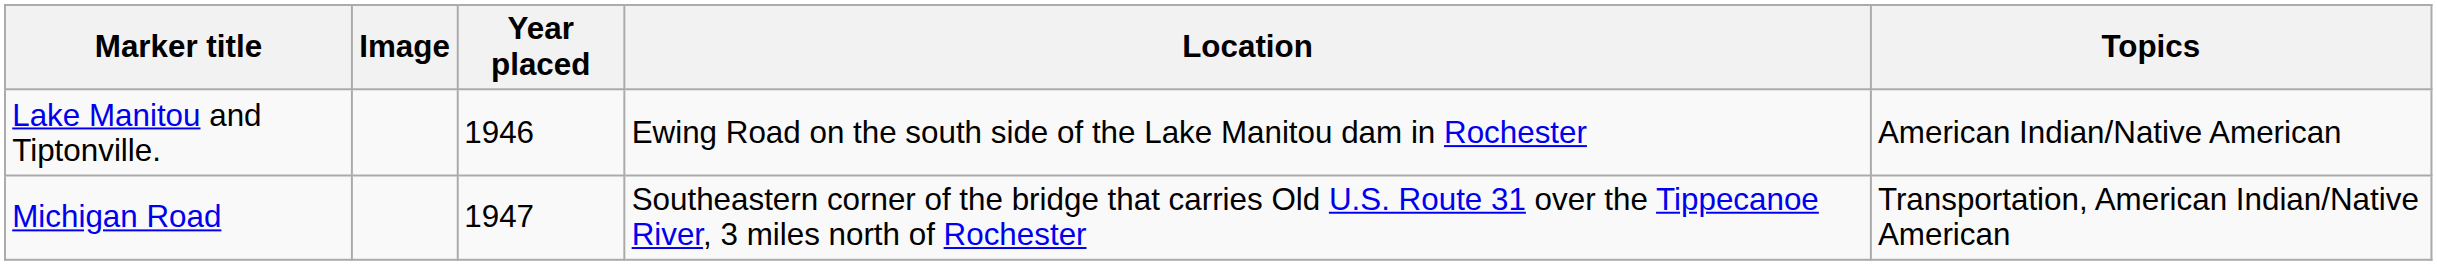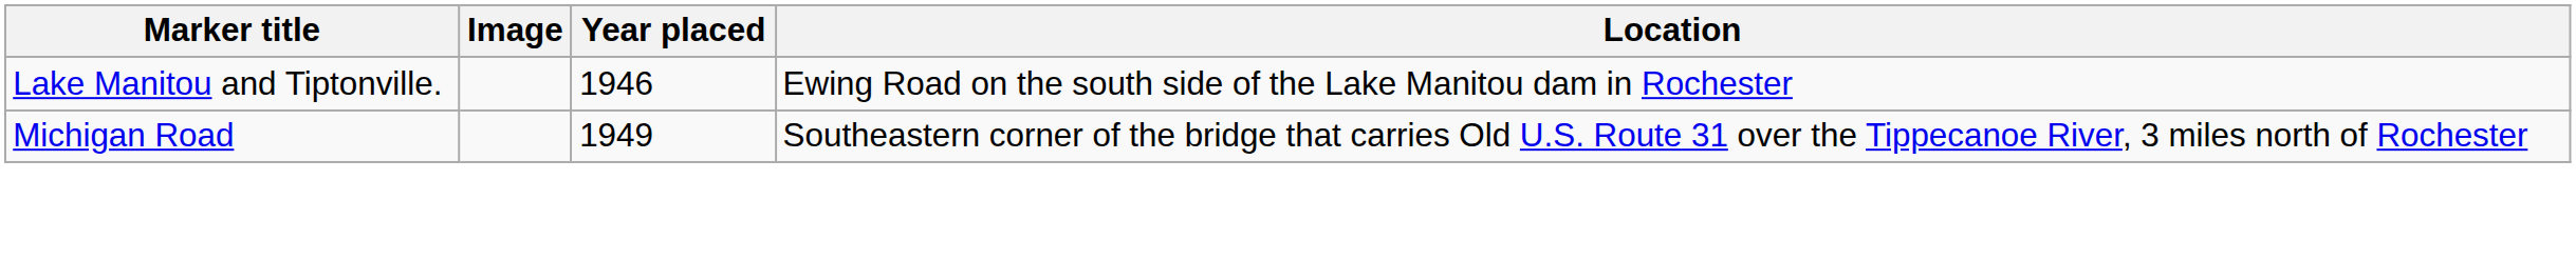 <table class="wikitable sortable" style="width:98%">
 <tr>
 <th>Marker title</th>
 <th class="unsortable">Image</th>
 <th>Year placed</th>
 <th>Location</th>
-<th>Topics</th>
 </tr>
 <tr>
 <td><a href='#'>Lake Manitou</a> and Tiptonville.</td>
 <td></td>
 <td>1946</td>
 <td>Ewing Road on the south side of the Lake Manitou dam in <a href='#'>Rochester</a><br><small></small></td>
-<td>American Indian/Native American</td>
 </tr>
 <tr>
 <td><a href='#'>Michigan Road</a></td>
 <td></td>
-<td>1947</td>
+<td>1949</td>
 <td>Southeastern corner of the bridge that carries Old <a href='#'>U.S. Route 31</a> over the <a href='#'>Tippecanoe River</a>, 3 miles north of <a href='#'>Rochester</a><br><small></small></td>
-<td>Transportation, American Indian/Native American</td>
 </tr>
 </table>
